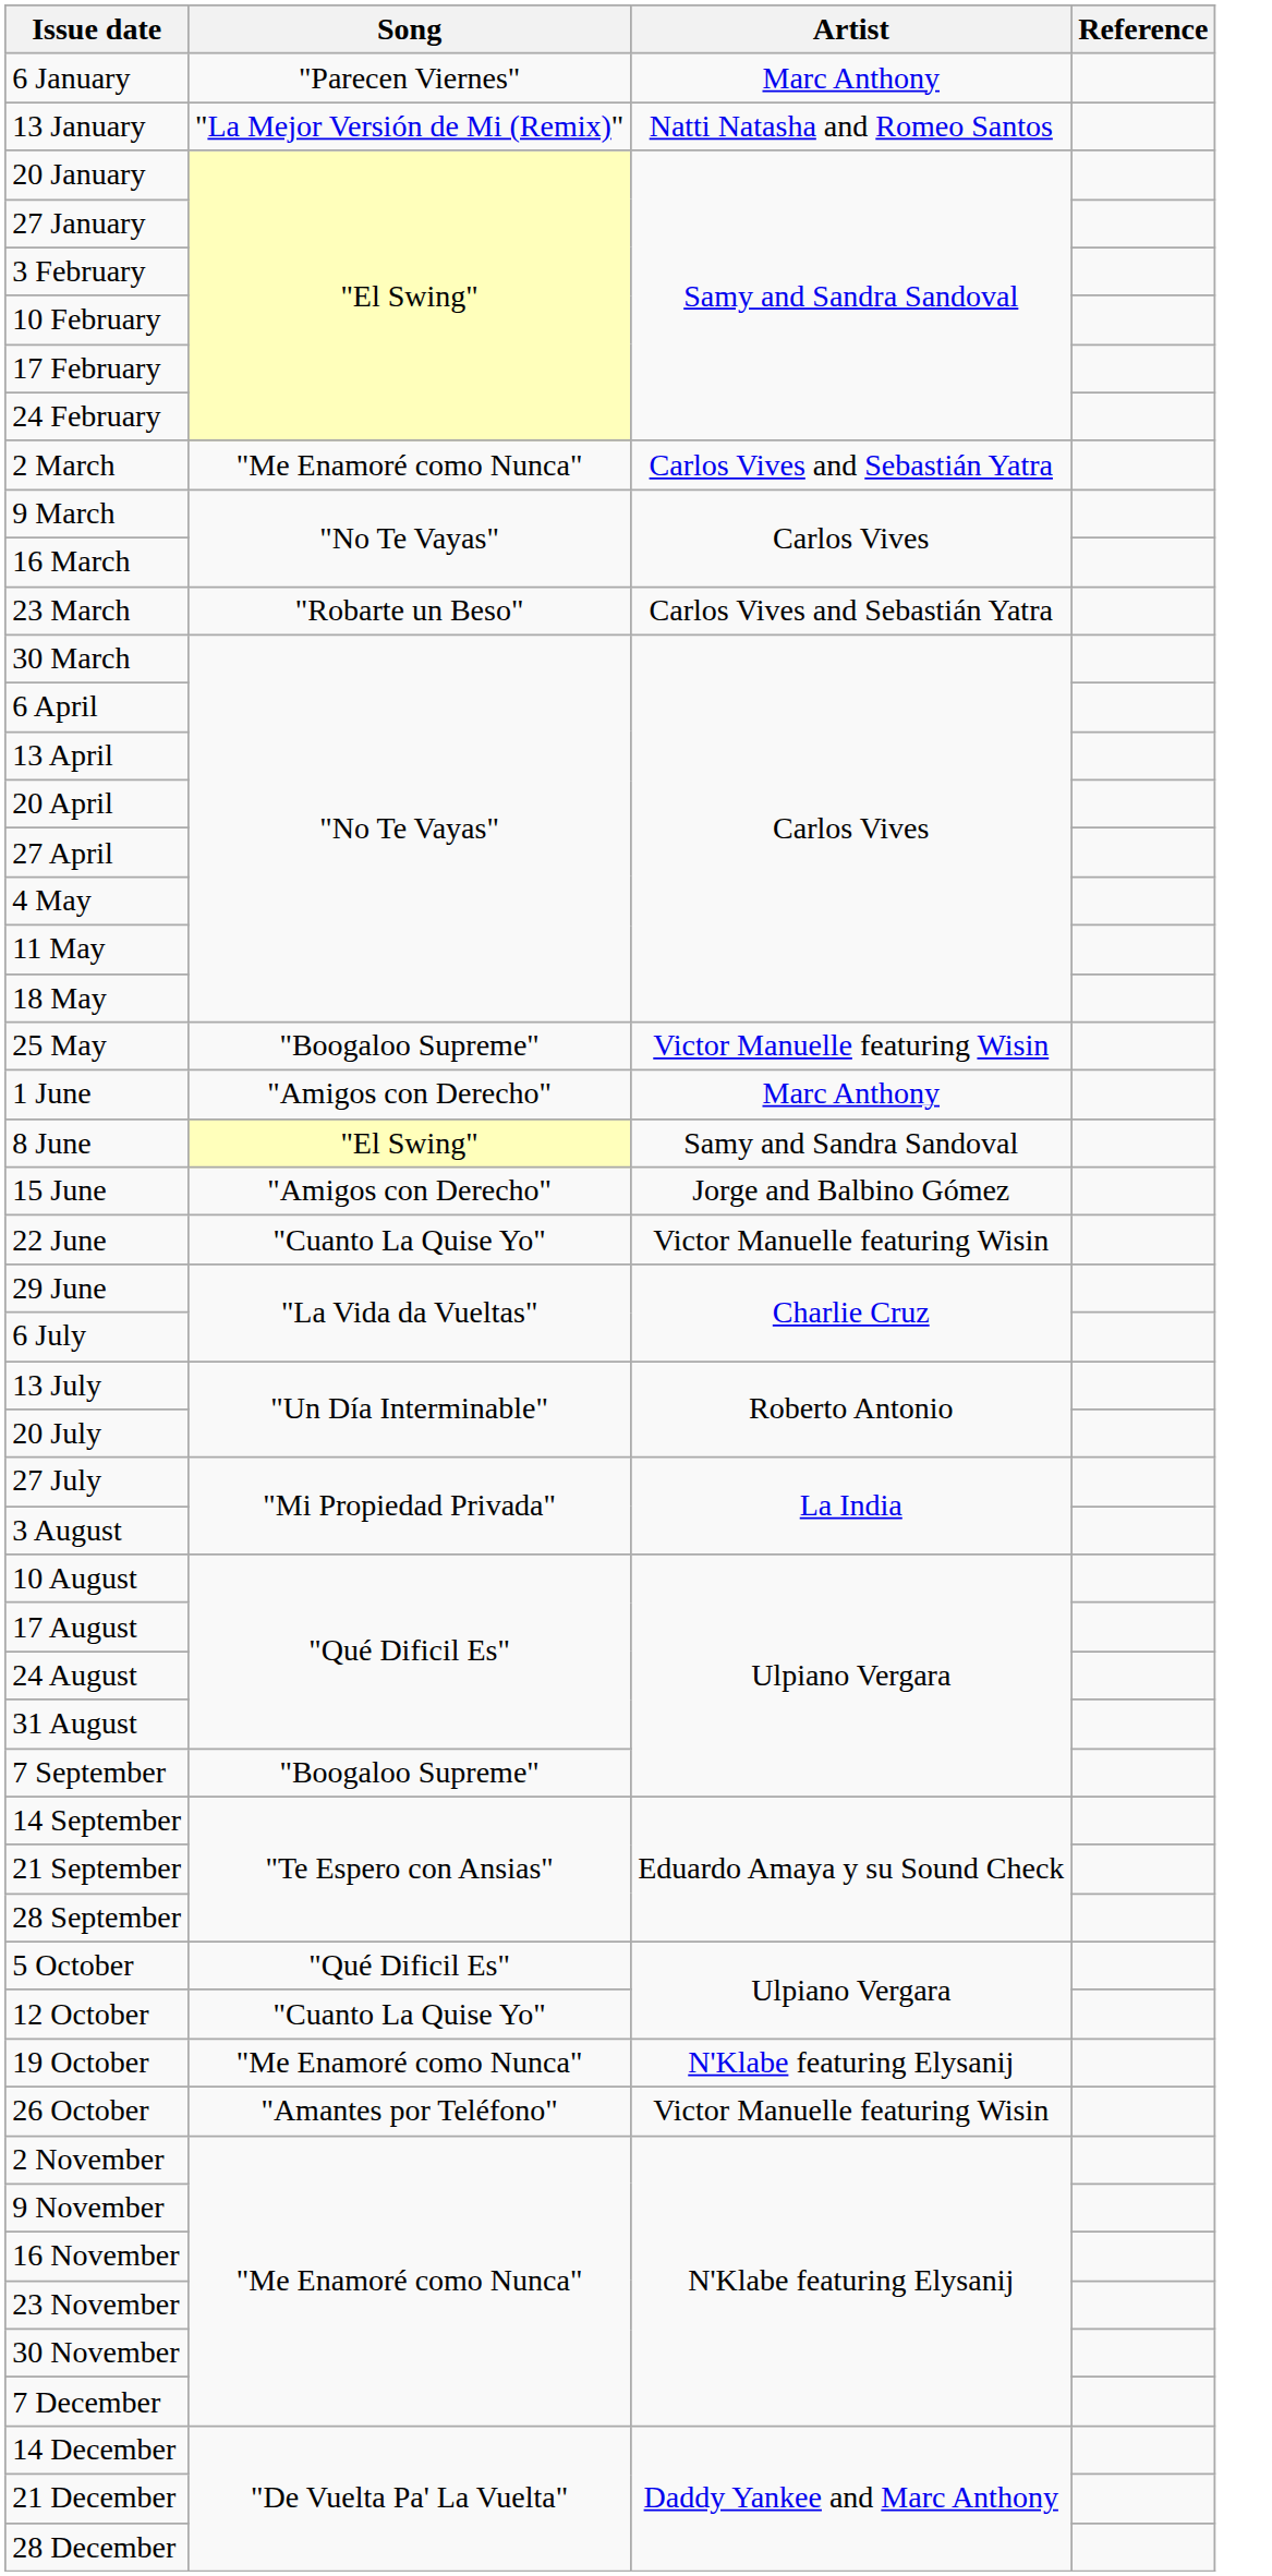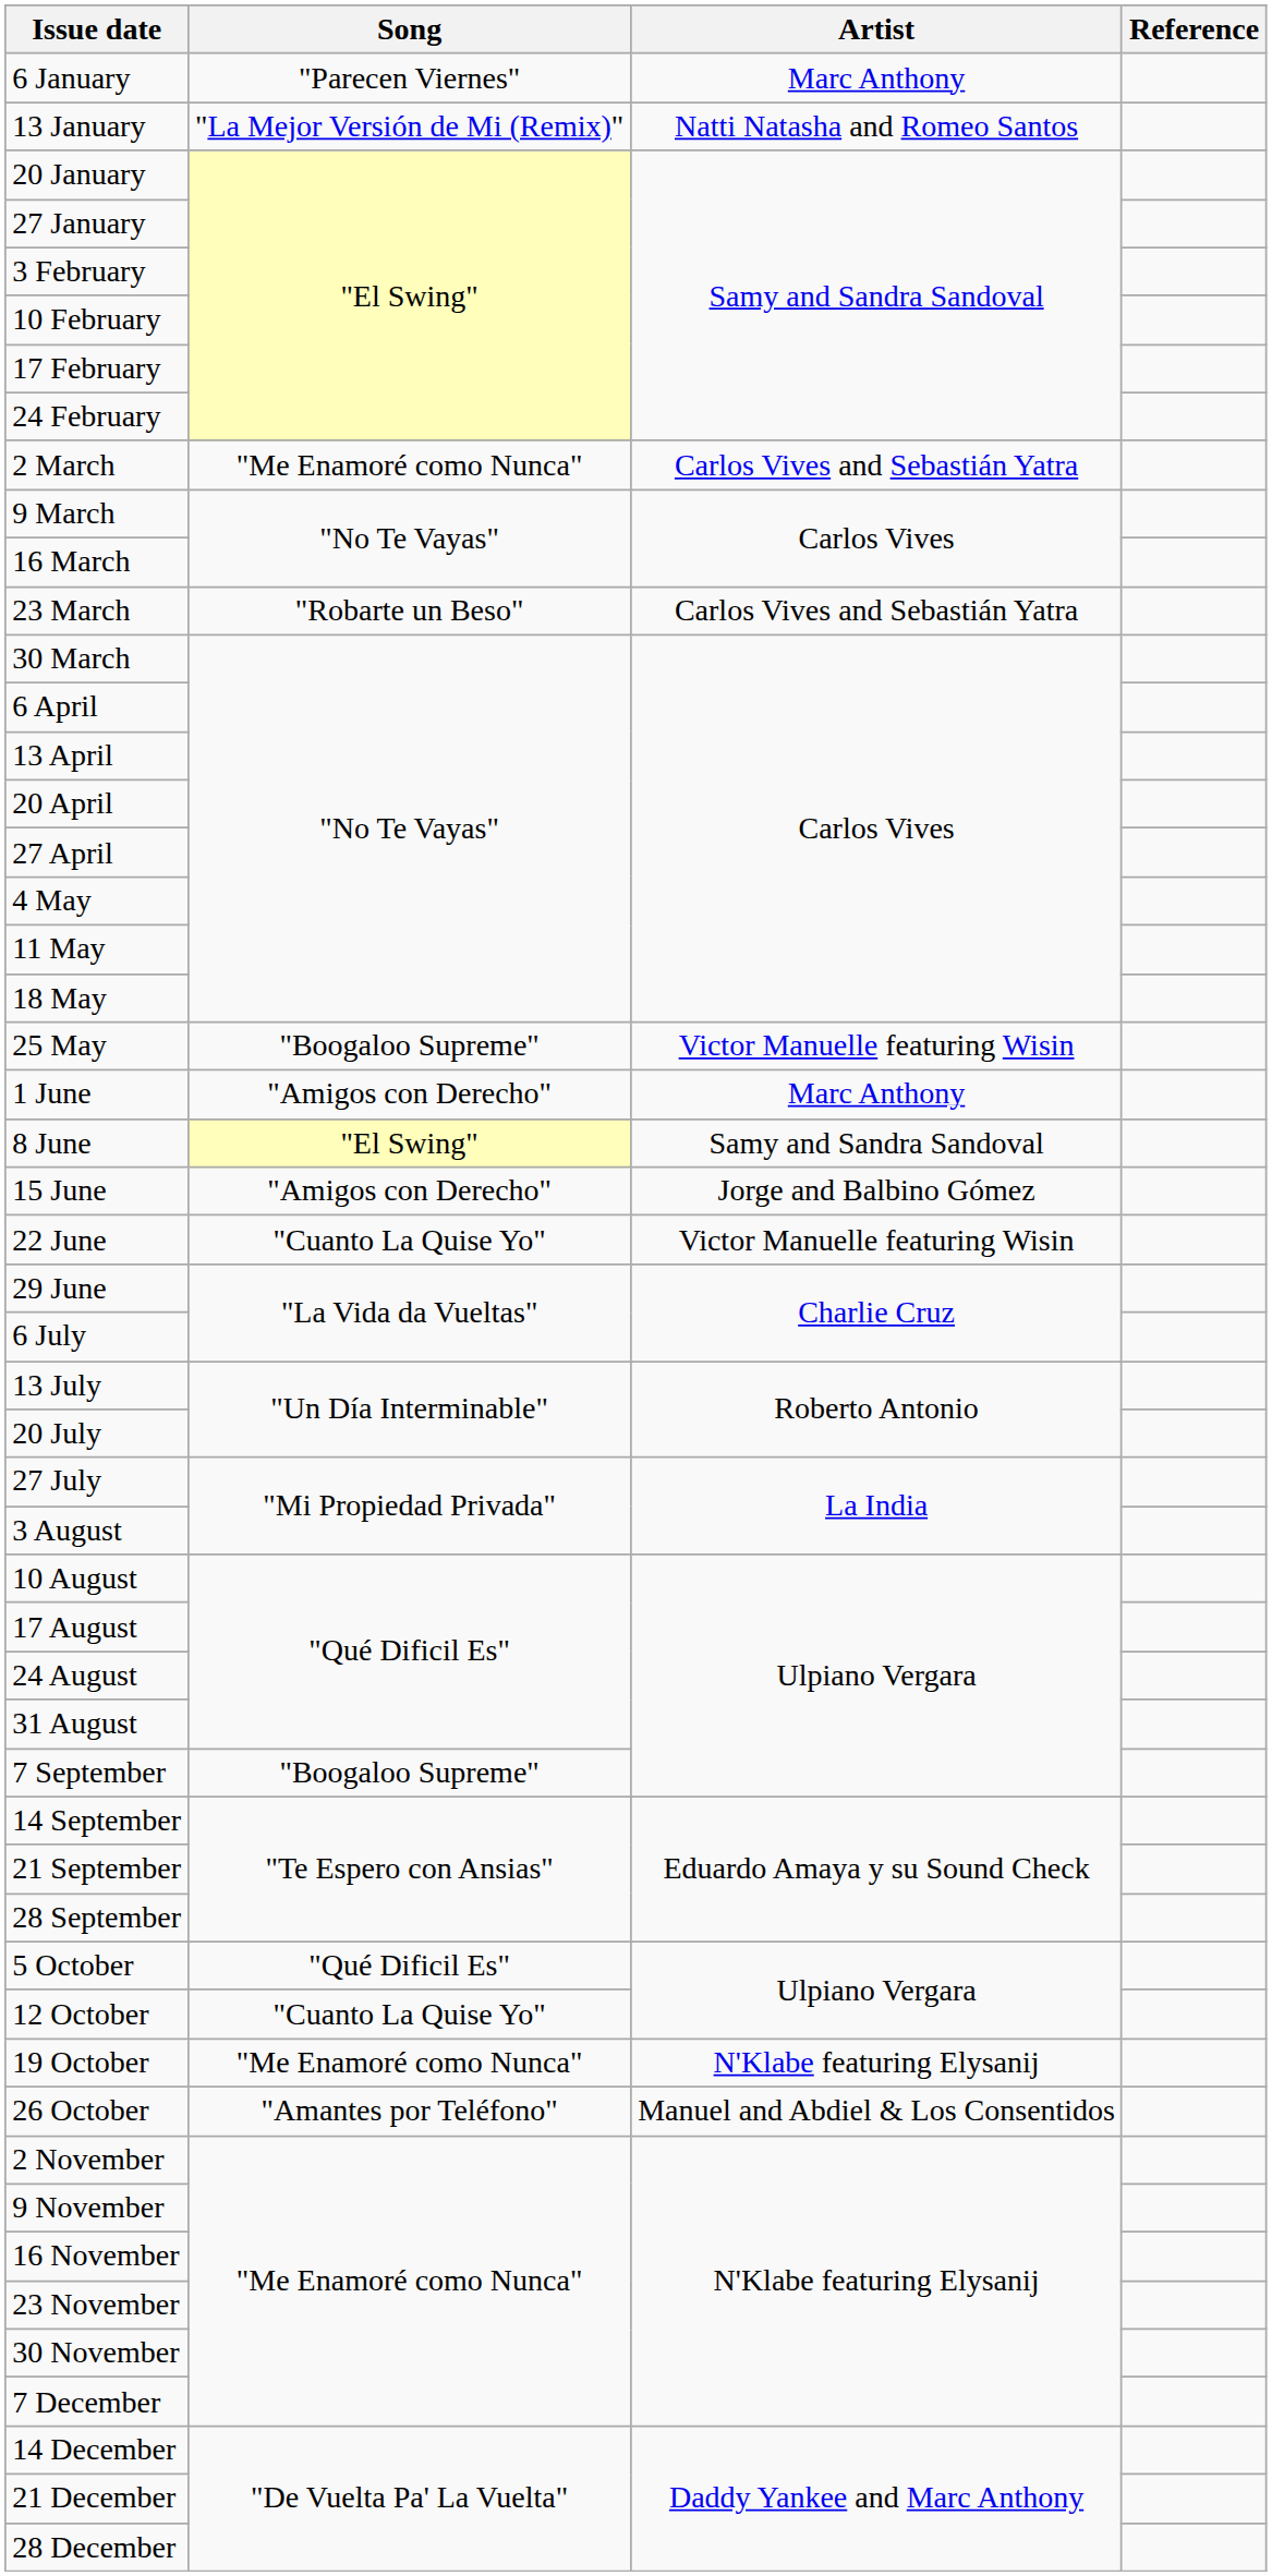 <table class="wikitable">
 <tr>
 <th>Issue date</th>
 <th>Song</th>
 <th>Artist</th>
 <th>Reference</th>
 </tr>
 <tr>
 <td>6 January</td>
 <td align="center">"Parecen Viernes"</td>
 <td align="center"><a href='#'>Marc Anthony</a></td>
 <td align="center"></td>
 </tr>
 <tr>
 <td>13 January</td>
 <td align="center">"<a href='#'>La Mejor Versión de Mi (Remix)</a>"</td>
 <td align="center"><a href='#'>Natti Natasha</a> and <a href='#'>Romeo Santos</a></td>
 <td align="center"></td>
 </tr>
 <tr>
 <td>20 January</td>
 <td align="center" bgcolor=FFFFBB rowspan="6">"El Swing" </td>
 <td align="center" rowspan="6"><a href='#'>Samy and Sandra Sandoval</a></td>
 <td align="center"></td>
 </tr>
 <tr>
 <td>27 January</td>
 <td align="center"></td>
 </tr>
 <tr>
 <td>3 February</td>
 <td align="center"></td>
 </tr>
 <tr>
 <td>10 February</td>
 <td align="center"></td>
 </tr>
 <tr>
 <td>17 February</td>
 <td align="center"></td>
 </tr>
 <tr>
 <td>24 February</td>
 <td align="center"></td>
 </tr>
 <tr>
 <td>2 March</td>
 <td align="center">"Me Enamoré como Nunca"</td>
 <td align="center"><a href='#'>Carlos Vives</a> and <a href='#'>Sebastián Yatra</a></td>
 <td align="center"></td>
 </tr>
 <tr>
 <td>9 March</td>
 <td align="center" rowspan="2">"No Te Vayas"</td>
 <td align="center" rowspan="2">Carlos Vives</td>
 <td align="center"></td>
 </tr>
 <tr>
 <td>16 March</td>
 <td align="center"></td>
 </tr>
 <tr>
 <td>23 March</td>
 <td align="center">"Robarte un Beso"</td>
 <td align="center">Carlos Vives and Sebastián Yatra</td>
 <td align="center"></td>
 </tr>
 <tr>
 <td>30 March</td>
 <td align="center" rowspan="8">"No Te Vayas"</td>
 <td align="center" rowspan="8">Carlos Vives</td>
 <td align="center"></td>
 </tr>
 <tr>
 <td>6 April</td>
 <td align="center"></td>
 </tr>
 <tr>
 <td>13 April</td>
 <td align="center"></td>
 </tr>
 <tr>
 <td>20 April</td>
 <td align="center"></td>
 </tr>
 <tr>
 <td>27 April</td>
 <td align="center"></td>
 </tr>
 <tr>
 <td>4 May</td>
 <td align="center"></td>
 </tr>
 <tr>
 <td>11 May</td>
 <td align="center"></td>
 </tr>
 <tr>
 <td>18 May</td>
 <td align="center"></td>
 </tr>
 <tr>
 <td>25 May</td>
 <td align="center">"Boogaloo Supreme"</td>
 <td align="center"><a href='#'>Victor Manuelle</a> featuring <a href='#'>Wisin</a></td>
 <td align="center"></td>
 </tr>
 <tr>
 <td>1 June</td>
 <td align="center">"Amigos con Derecho"</td>
 <td align="center"><a href='#'>Marc Anthony</a></td>
 <td align="center"></td>
 </tr>
 <tr>
 <td>8 June</td>
 <td align="center" bgcolor=FFFFBB>"El Swing" </td>
 <td align="center">Samy and Sandra Sandoval</td>
 <td align="center"></td>
 </tr>
 <tr>
 <td>15 June</td>
 <td align="center">"Amigos con Derecho"</td>
 <td align="center">Jorge and Balbino Gómez</td>
 <td align="center"></td>
 </tr>
 <tr>
 <td>22 June</td>
 <td align="center">"Cuanto La Quise Yo"</td>
 <td align="center">Victor Manuelle featuring Wisin</td>
 <td align="center"></td>
 </tr>
 <tr>
 <td>29 June</td>
 <td align="center" rowspan="2">"La Vida da Vueltas"</td>
 <td align="center" rowspan="2"><a href='#'>Charlie Cruz</a></td>
 <td align="center"></td>
 </tr>
 <tr>
 <td>6 July</td>
 <td align="center"></td>
 </tr>
 <tr>
 <td>13 July</td>
 <td align="center" rowspan="2">"Un Día Interminable"</td>
 <td align="center" rowspan="2">Roberto Antonio</td>
 <td align="center"></td>
 </tr>
 <tr>
 <td>20 July</td>
 <td align="center"></td>
 </tr>
 <tr>
 <td>27 July</td>
 <td align="center" rowspan="2">"Mi Propiedad Privada"</td>
 <td align="center" rowspan="2"><a href='#'>La India</a></td>
 <td align="center"></td>
 </tr>
 <tr>
 <td>3 August</td>
 <td align="center"></td>
 </tr>
 <tr>
 <td>10 August</td>
 <td align="center" rowspan="4">"Qué Dificil Es"</td>
 <td align="center" rowspan="5">Ulpiano Vergara</td>
 <td align="center"></td>
 </tr>
 <tr>
 <td>17 August</td>
 <td align="center"></td>
 </tr>
 <tr>
 <td>24 August</td>
 <td align="center"></td>
 </tr>
 <tr>
 <td>31 August</td>
 <td align="center"></td>
 </tr>
 <tr>
 <td>7 September</td>
 <td align="center">"Boogaloo Supreme"</td>
 <td align="center"></td>
 </tr>
 <tr>
 <td>14 September</td>
 <td align="center" rowspan="3">"Te Espero con Ansias"</td>
 <td align="center" rowspan="3">Eduardo Amaya y su Sound Check</td>
 <td align="center"></td>
 </tr>
 <tr>
 <td>21 September</td>
 <td align="center"></td>
 </tr>
 <tr>
 <td>28 September</td>
 <td align="center"></td>
 </tr>
 <tr>
 <td>5 October</td>
 <td align="center">"Qué Dificil Es"</td>
 <td align="center" rowspan="2">Ulpiano Vergara</td>
 <td align="center"></td>
 </tr>
 <tr>
 <td>12 October</td>
 <td align="center">"Cuanto La Quise Yo"</td>
 <td align="center"></td>
 </tr>
 <tr>
 <td>19 October</td>
 <td align="center">"Me Enamoré como Nunca"</td>
 <td align="center"><a href='#'>N'Klabe</a> featuring Elysanij</td>
 <td align="center"></td>
 </tr>
 <tr>
 <td>26 October</td>
 <td align="center">"Amantes por Teléfono"</td>
-<td align="center">Victor Manuelle featuring Wisin</td>
+<td align="center">Manuel and Abdiel & Los Consentidos</td>
 <td align="center"></td>
 </tr>
 <tr>
 <td>2 November</td>
 <td align="center" rowspan="6">"Me Enamoré como Nunca"</td>
 <td align="center" rowspan="6">N'Klabe featuring Elysanij</td>
 <td align="center"></td>
 </tr>
 <tr>
 <td>9 November</td>
 <td align="center"></td>
 </tr>
 <tr>
 <td>16 November</td>
 <td align="center"></td>
 </tr>
 <tr>
 <td>23 November</td>
 <td align="center"></td>
 </tr>
 <tr>
 <td>30 November</td>
 <td align="center"></td>
 </tr>
 <tr>
 <td>7 December</td>
 <td align="center"></td>
 </tr>
 <tr>
 <td>14 December</td>
 <td align="center" rowspan="3">"De Vuelta Pa' La Vuelta"</td>
 <td align="center" rowspan="3"><a href='#'>Daddy Yankee</a> and <a href='#'>Marc Anthony</a></td>
 <td align="center"></td>
 </tr>
 <tr>
 <td>21 December</td>
 <td align="center"></td>
 </tr>
 <tr>
 <td>28 December</td>
 <td align="center"></td>
 </tr>
 </table>
